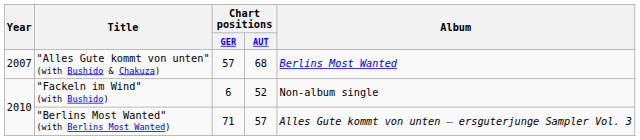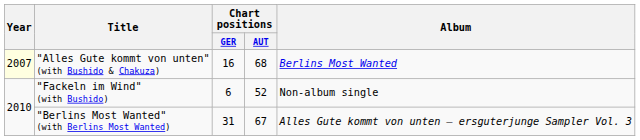 <table class="wikitable">
 <tr>
 <th rowspan="2">Year</th>
 <th rowspan="2">Title</th>
 <th colspan="2">Chart positions</th>
 <th rowspan="2">Album</th>
 </tr>
 <tr>
 <th style="width:35px;"><small><a href='#'>GER</a></small></th>
 <th style="width:35px;"><small><a href='#'>AUT</a></small></th>
 </tr>
 <tr>
-<td>2007</td>
+<td style="background: lightyellow;">2007</td>
 <td>"Alles Gute kommt von unten"<br><small>(with <a href='#'>Bushido</a> & <a href='#'>Chakuza</a>)</small></td>
-<td style="text-align:center;">57</td>
+<td style="text-align:center;">16</td>
 <td style="text-align:center;">68</td>
 <td><em><a href='#'>Berlins Most Wanted</a></em></td>
 </tr>
 <tr>
 <td rowspan="2">2010</td>
 <td>"Fackeln im Wind"<br><small>(with <a href='#'>Bushido</a>)</small></td>
 <td style="text-align:center;">6</td>
 <td style="text-align:center;">52</td>
 <td>Non-album single</td>
 </tr>
 <tr>
 <td>"Berlins Most Wanted"<br><small>(with <a href='#'>Berlins Most Wanted</a>)</small></td>
-<td style="text-align:center;">71</td>
-<td style="text-align:center;">57</td>
+<td style="text-align:center;">31</td>
+<td style="text-align:center;">67</td>
 <td><em>Alles Gute kommt von unten – ersguterjunge Sampler Vol. 3</em></td>
 </tr>
 </table>
